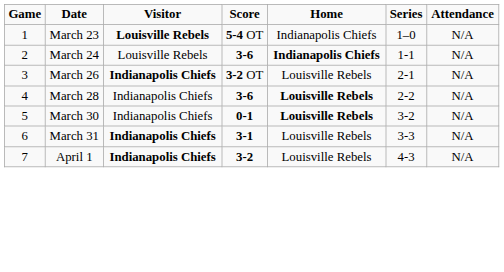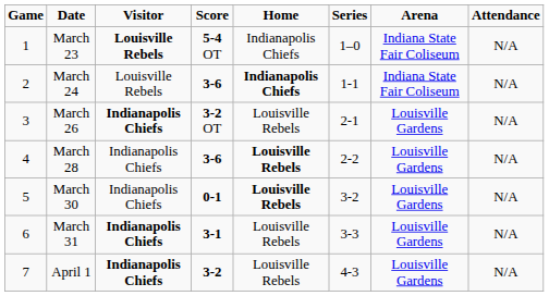 <table class="wikitable" width="70%">
 <tr align="center">
 <td><strong>Game</strong></td>
 <td><strong>Date</strong></td>
 <td><strong>Visitor</strong></td>
 <td><strong>Score</strong></td>
 <td><strong>Home</strong></td>
 <td><strong>Series</strong></td>
+<td><strong>Arena</strong></td>
 <td><strong>Attendance</strong></td>
 </tr>
 <tr align="center">
 <td>1</td>
 <td>March 23</td>
 <td><strong>Louisville Rebels</strong></td>
 <td><strong>5-4</strong> OT</td>
 <td>Indianapolis Chiefs</td>
 <td>1–0</td>
+<td><a href='#'>Indiana State Fair Coliseum</a></td>
 <td>N/A</td>
 </tr>
 <tr align="center">
 <td>2</td>
 <td>March 24</td>
 <td>Louisville Rebels</td>
 <td><strong>3-6</strong></td>
 <td><strong>Indianapolis Chiefs</strong></td>
 <td>1-1</td>
+<td><a href='#'>Indiana State Fair Coliseum</a></td>
 <td>N/A</td>
 </tr>
 <tr align="center">
 <td>3</td>
 <td>March 26</td>
 <td><strong>Indianapolis Chiefs</strong></td>
 <td><strong>3-2</strong> OT</td>
 <td>Louisville Rebels</td>
 <td>2-1</td>
+<td><a href='#'>Louisville Gardens</a></td>
 <td>N/A</td>
 </tr>
 <tr align="center">
 <td>4</td>
 <td>March 28</td>
 <td>Indianapolis Chiefs</td>
 <td><strong>3-6</strong></td>
 <td><strong>Louisville Rebels</strong></td>
 <td>2-2</td>
+<td><a href='#'>Louisville Gardens</a></td>
 <td>N/A</td>
 </tr>
 <tr align="center">
 <td>5</td>
 <td>March 30</td>
 <td>Indianapolis Chiefs</td>
 <td><strong>0-1</strong></td>
 <td><strong>Louisville Rebels</strong></td>
 <td>3-2</td>
+<td><a href='#'>Louisville Gardens</a></td>
 <td>N/A</td>
 </tr>
 <tr align="center">
 <td>6</td>
 <td>March 31</td>
 <td><strong>Indianapolis Chiefs</strong></td>
 <td><strong>3-1</strong></td>
 <td>Louisville Rebels</td>
 <td>3-3</td>
+<td><a href='#'>Louisville Gardens</a></td>
 <td>N/A</td>
 </tr>
 <tr align="center">
 <td>7</td>
 <td>April 1</td>
 <td><strong>Indianapolis Chiefs</strong></td>
 <td><strong>3-2</strong></td>
 <td>Louisville Rebels</td>
 <td>4-3</td>
+<td><a href='#'>Louisville Gardens</a></td>
 <td>N/A</td>
 </tr>
 </table>
